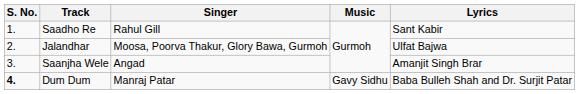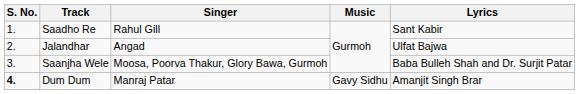 <table class="wikitable">
 <tr>
 <th>S. No.</th>
 <th>Track</th>
 <th>Singer</th>
 <th>Music</th>
 <th>Lyrics</th>
 </tr>
 <tr>
 <td>1.</td>
 <td>Saadho Re</td>
 <td>Rahul Gill</td>
 <td rowspan="3">Gurmoh</td>
 <td>Sant Kabir</td>
 </tr>
 <tr>
 <td>2.</td>
 <td>Jalandhar</td>
-<td>Moosa, Poorva Thakur, Glory Bawa, Gurmoh</td>
+<td>Angad</td>
 <td>Ulfat Bajwa</td>
 </tr>
 <tr>
 <td>3.</td>
 <td>Saanjha Wele</td>
-<td>Angad</td>
-<td>Amanjit Singh Brar</td>
+<td>Moosa, Poorva Thakur, Glory Bawa, Gurmoh</td>
+<td>Baba Bulleh Shah and Dr. Surjit Patar</td>
 </tr>
 <tr>
 <td><strong>4.</strong></td>
 <td>Dum Dum</td>
 <td>Manraj Patar</td>
 <td>Gavy Sidhu</td>
-<td>Baba Bulleh Shah and Dr. Surjit Patar</td>
+<td>Amanjit Singh Brar</td>
 </tr>
 </table>
